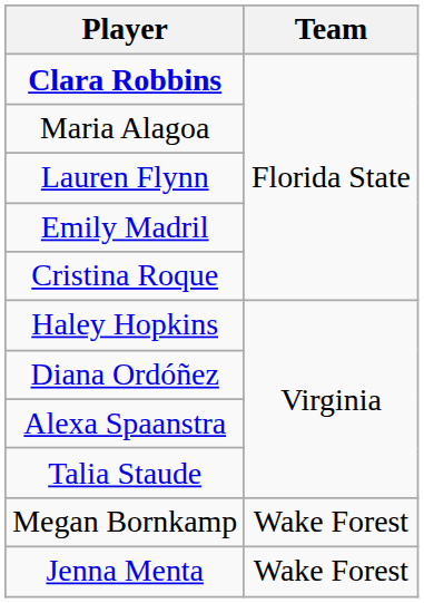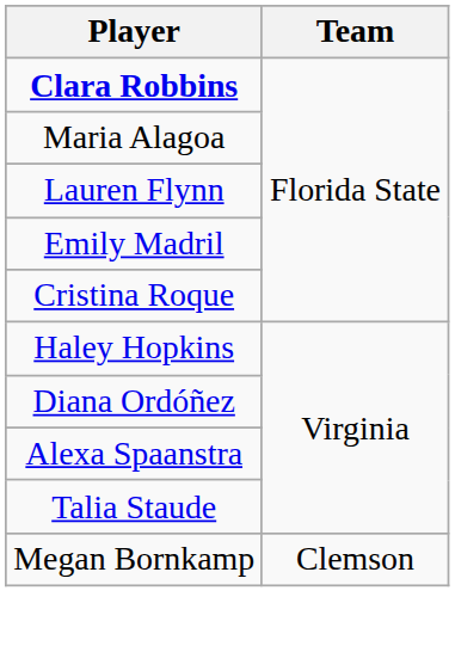 <table class="wikitable" style="text-align:center">
 <tr>
 <th>Player</th>
 <th>Team</th>
 </tr>
 <tr>
 <td><strong><a href='#'>Clara Robbins</a></strong></td>
 <td rowspan=5>Florida State</td>
 </tr>
 <tr>
 <td>Maria Alagoa</td>
 </tr>
 <tr>
 <td><a href='#'>Lauren Flynn</a></td>
 </tr>
 <tr>
 <td><a href='#'>Emily Madril</a></td>
 </tr>
 <tr>
 <td><a href='#'>Cristina Roque</a></td>
 </tr>
 <tr>
 <td><a href='#'>Haley Hopkins</a></td>
 <td rowspan=4>Virginia</td>
 </tr>
 <tr>
 <td><a href='#'>Diana Ordóñez</a></td>
 </tr>
 <tr>
 <td><a href='#'>Alexa Spaanstra</a></td>
 </tr>
 <tr>
 <td><a href='#'>Talia Staude</a></td>
 </tr>
 <tr>
 <td>Megan Bornkamp</td>
-<td>Wake Forest</td>
-</tr>
-<tr>
-<td><a href='#'>Jenna Menta</a></td>
-<td>Wake Forest</td>
+<td>Clemson</td>
 </tr>
 </table>
